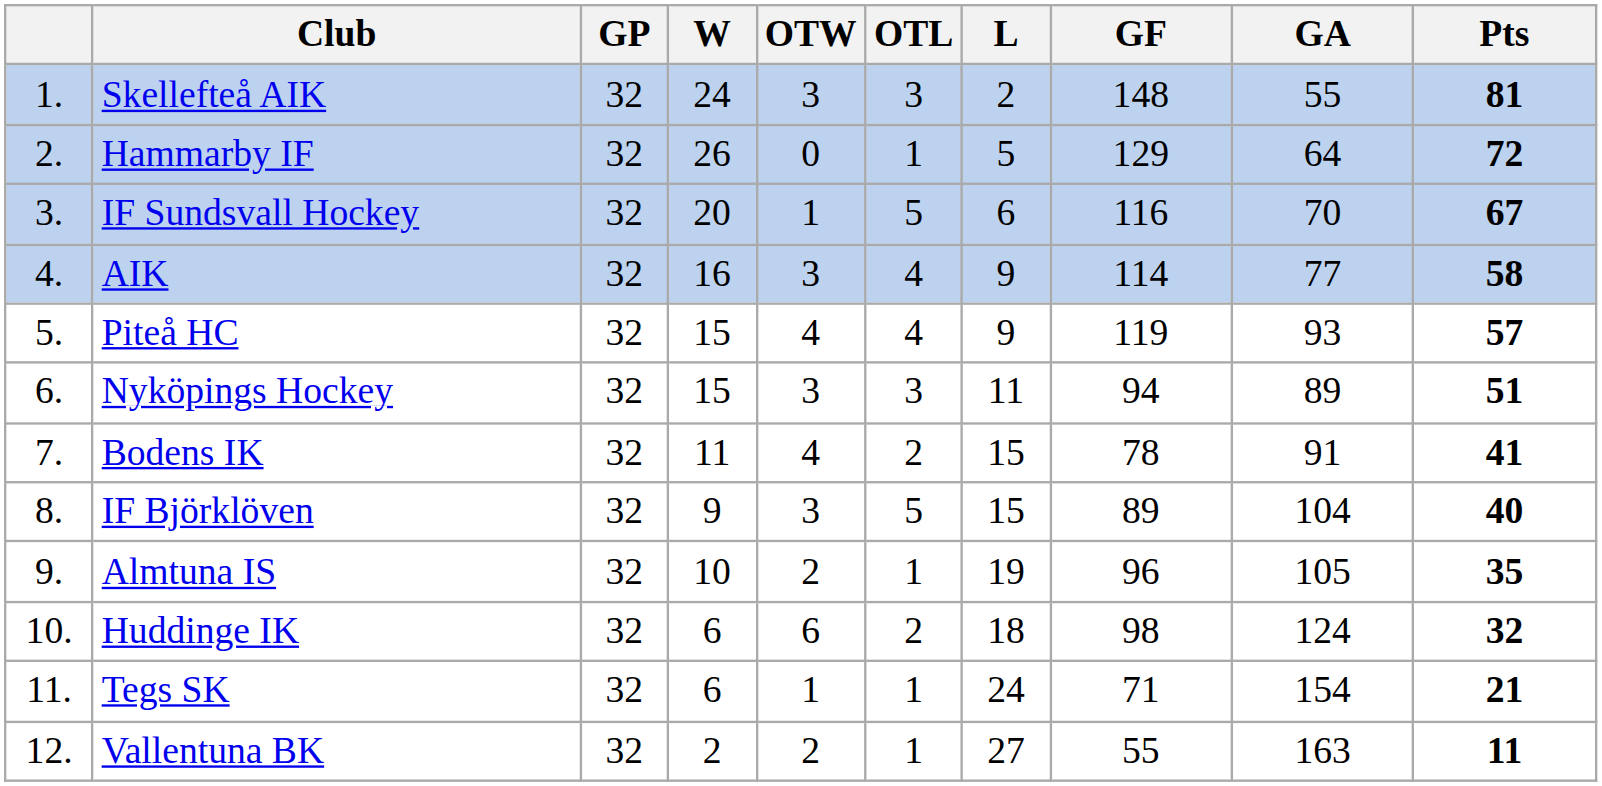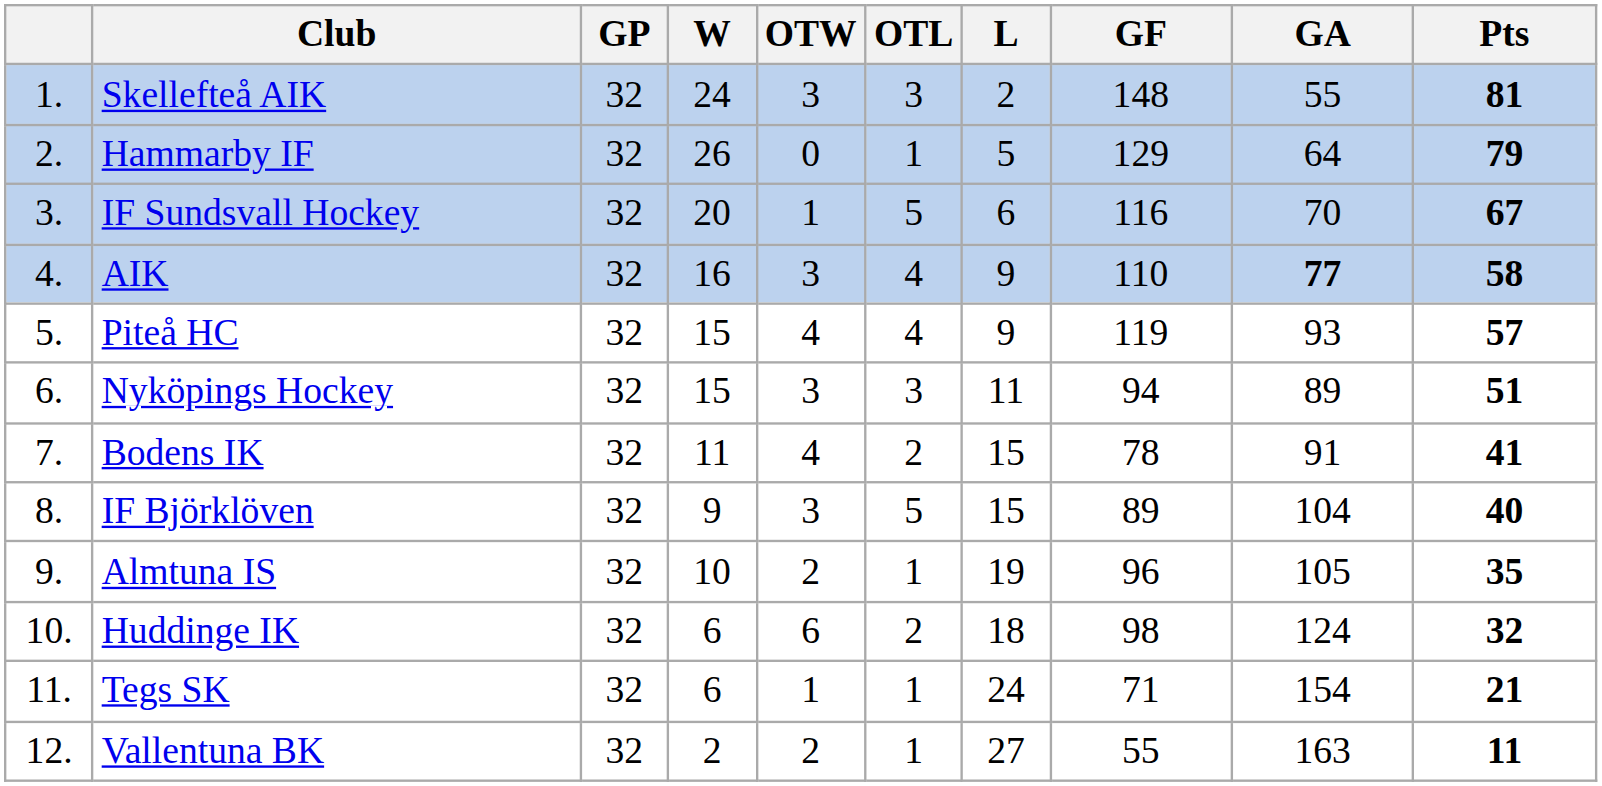 <table class="wikitable">
 <tr>
 <th width="30"></th>
 <th width="200">Club</th>
 <th width="30">GP</th>
 <th width="30">W</th>
 <th width="30">OTW</th>
 <th width="30">OTL</th>
 <th width="30">L</th>
 <th width="70">GF</th>
 <th width="70">GA</th>
 <th width="70">Pts</th>
 </tr>
 <tr bgcolor="#BCD2EE" align="center">
 <td>1.</td>
 <td align="left"><a href='#'>Skellefteå AIK</a></td>
 <td>32</td>
 <td>24</td>
 <td>3</td>
 <td>3</td>
 <td>2</td>
 <td>148</td>
 <td>55</td>
 <td><strong>81</strong></td>
 </tr>
 <tr bgcolor="#BCD2EE" align="center">
 <td>2.</td>
 <td align="left"><a href='#'>Hammarby IF</a></td>
 <td>32</td>
 <td>26</td>
 <td>0</td>
 <td>1</td>
 <td>5</td>
 <td>129</td>
 <td>64</td>
-<td><strong>72</strong></td>
+<td><strong>79</strong></td>
 </tr>
 <tr bgcolor="#BCD2EE" align="center">
 <td>3.</td>
 <td align="left"><a href='#'>IF Sundsvall Hockey</a></td>
 <td>32</td>
 <td>20</td>
 <td>1</td>
 <td>5</td>
 <td>6</td>
 <td>116</td>
 <td>70</td>
 <td><strong>67</strong></td>
 </tr>
 <tr bgcolor="#BCD2EE" align="center">
 <td>4.</td>
 <td align="left"><a href='#'>AIK</a></td>
 <td>32</td>
 <td>16</td>
 <td>3</td>
 <td>4</td>
 <td>9</td>
-<td>114</td>
-<td>77</td>
+<td>110</td>
+<td><strong>77</strong></td>
 <td><strong>58</strong></td>
 </tr>
 <tr bgcolor="#FFFFFF" align="center">
 <td>5.</td>
 <td align="left"><a href='#'>Piteå HC</a></td>
 <td>32</td>
 <td>15</td>
 <td>4</td>
 <td>4</td>
 <td>9</td>
 <td>119</td>
 <td>93</td>
 <td><strong>57</strong></td>
 </tr>
 <tr bgcolor="#FFFFFF" align="center">
 <td>6.</td>
 <td align="left"><a href='#'>Nyköpings Hockey</a></td>
 <td>32</td>
 <td>15</td>
 <td>3</td>
 <td>3</td>
 <td>11</td>
 <td>94</td>
 <td>89</td>
 <td><strong>51</strong></td>
 </tr>
 <tr bgcolor="#FFFFFF" align="center">
 <td>7.</td>
 <td align="left"><a href='#'>Bodens IK</a></td>
 <td>32</td>
 <td>11</td>
 <td>4</td>
 <td>2</td>
 <td>15</td>
 <td>78</td>
 <td>91</td>
 <td><strong>41</strong></td>
 </tr>
 <tr bgcolor="#FFFFFF" align="center">
 <td>8.</td>
 <td align="left"><a href='#'>IF Björklöven</a></td>
 <td>32</td>
 <td>9</td>
 <td>3</td>
 <td>5</td>
 <td>15</td>
 <td>89</td>
 <td>104</td>
 <td><strong>40</strong></td>
 </tr>
 <tr bgcolor="#FFFFFF" align="center">
 <td>9.</td>
 <td align="left"><a href='#'>Almtuna IS</a></td>
 <td>32</td>
 <td>10</td>
 <td>2</td>
 <td>1</td>
 <td>19</td>
 <td>96</td>
 <td>105</td>
 <td><strong>35</strong></td>
 </tr>
 <tr bgcolor="#FFFFFF" align="center">
 <td>10.</td>
 <td align="left"><a href='#'>Huddinge IK</a></td>
 <td>32</td>
 <td>6</td>
 <td>6</td>
 <td>2</td>
 <td>18</td>
 <td>98</td>
 <td>124</td>
 <td><strong>32</strong></td>
 </tr>
 <tr bgcolor="#FFFFFF" align="center">
 <td>11.</td>
 <td align="left"><a href='#'>Tegs SK</a></td>
 <td>32</td>
 <td>6</td>
 <td>1</td>
 <td>1</td>
 <td>24</td>
 <td>71</td>
 <td>154</td>
 <td><strong>21</strong></td>
 </tr>
 <tr bgcolor="#FFFFFF" align="center">
 <td>12.</td>
 <td align="left"><a href='#'>Vallentuna BK</a></td>
 <td>32</td>
 <td>2</td>
 <td>2</td>
 <td>1</td>
 <td>27</td>
 <td>55</td>
 <td>163</td>
 <td><strong>11</strong></td>
 </tr>
 </table>
